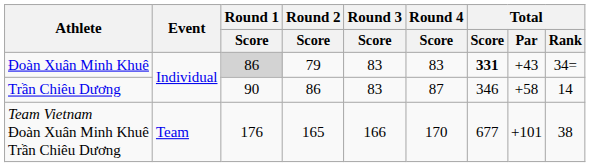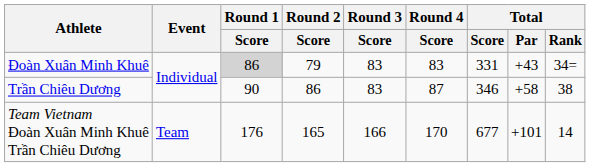 <table class=wikitable style="font-size:90%;">
 <tr>
 <th rowspan=2>Athlete</th>
 <th rowspan=2>Event</th>
 <th>Round 1</th>
 <th>Round 2</th>
 <th>Round 3</th>
 <th>Round 4</th>
 <th colspan=3>Total</th>
 </tr>
 <tr style="font-size:95%">
 <th>Score</th>
 <th>Score</th>
 <th>Score</th>
 <th>Score</th>
 <th>Score</th>
 <th>Par</th>
 <th>Rank</th>
 </tr>
 <tr align=center>
 <td align=left><a href='#'>Đoàn Xuân Minh Khuê</a></td>
 <td align=left rowspan=2><a href='#'>Individual</a></td>
 <td style="background: lightgrey;">86</td>
 <td>79</td>
 <td>83</td>
 <td>83</td>
-<td><strong>331</strong></td>
+<td>331</td>
 <td>+43</td>
 <td>34=</td>
 </tr>
 <tr align=center>
 <td align=left><a href='#'>Trần Chiêu Dương</a></td>
 <td>90</td>
 <td>86</td>
 <td>83</td>
 <td>87</td>
 <td>346</td>
 <td>+58</td>
-<td>14</td>
+<td>38</td>
 </tr>
 <tr align=center>
 <td align=left><em>Team Vietnam</em><br>Đoàn Xuân Minh Khuê<br>Trần Chiêu Dương</td>
 <td align=left><a href='#'>Team</a></td>
 <td>176</td>
 <td>165</td>
 <td>166</td>
 <td>170</td>
 <td>677</td>
 <td>+101</td>
-<td>38</td>
+<td>14</td>
 </tr>
 </table>
